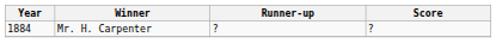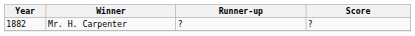 <table class="wikitable">
 <tr>
 <th style="width:60px;">Year</th>
 <th style="width:200px;">Winner</th>
 <th style="width:200px;">Runner-up</th>
 <th style="width:160px;">Score</th>
 </tr>
 <tr>
-<td>1884</td>
+<td>1882</td>
 <td>  Mr. H. Carpenter</td>
 <td>?</td>
 <td>?</td>
 </tr>
 <tr>
 </tr>
 </table>
